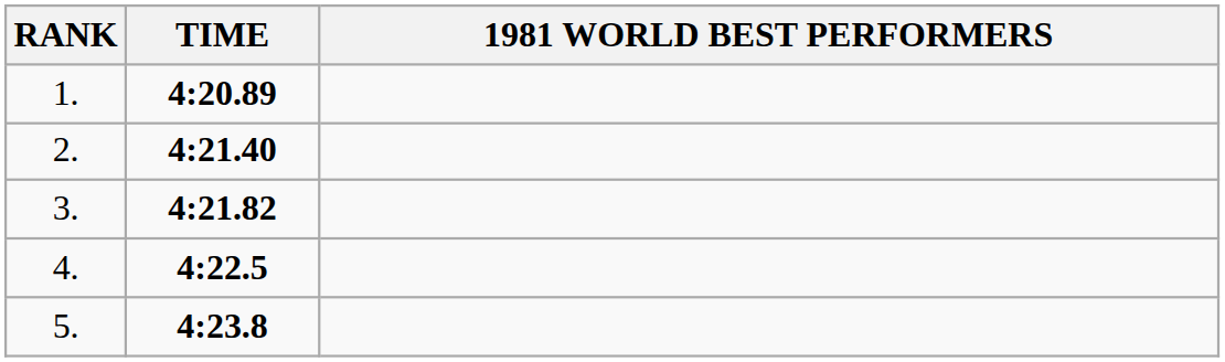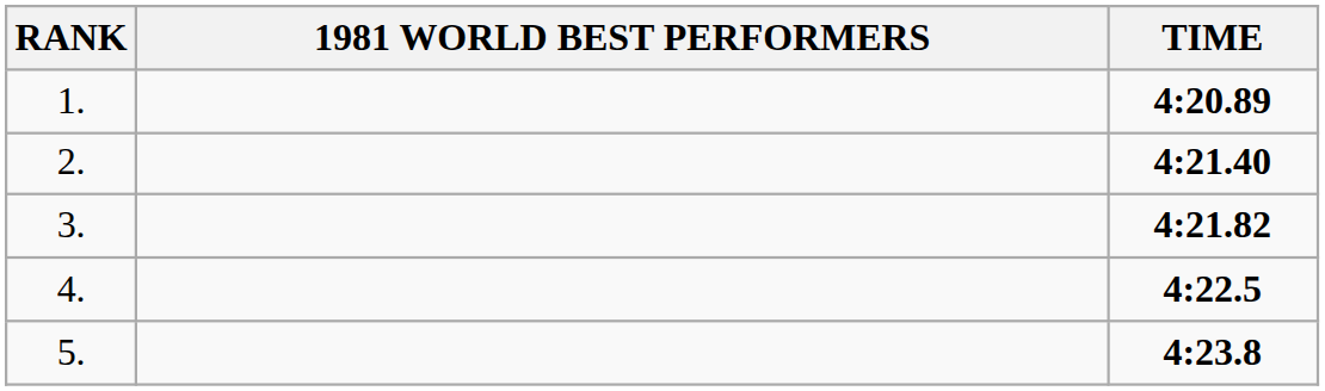 <table class="wikitable" style="border-collapse: collapse; font-size: 90%;">
 <tr>
 <th>RANK</th>
+<th align="center" style="width: 25em">1981 WORLD BEST PERFORMERS</th>
 <th align="center" style="width: 5em">TIME</th>
-<th align="center" style="width: 25em">1981 WORLD BEST PERFORMERS</th>
 </tr>
 <tr>
 <td align="center">1.</td>
+<td></td>
 <td align="center"><strong>4:20.89</strong></td>
-<td></td>
 </tr>
 <tr>
 <td align="center">2.</td>
+<td></td>
 <td align="center"><strong>4:21.40</strong></td>
-<td></td>
 </tr>
 <tr>
 <td align="center">3.</td>
+<td></td>
 <td align="center"><strong>4:21.82</strong></td>
-<td></td>
 </tr>
 <tr>
 <td align="center">4.</td>
+<td></td>
 <td align="center"><strong>4:22.5</strong></td>
-<td></td>
 </tr>
 <tr>
 <td align="center">5.</td>
+<td></td>
 <td align="center"><strong>4:23.8</strong></td>
-<td></td>
 </tr>
 </table>
